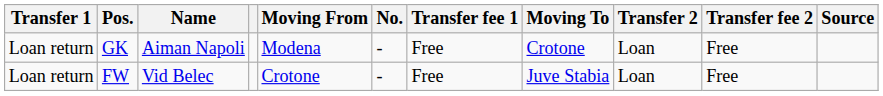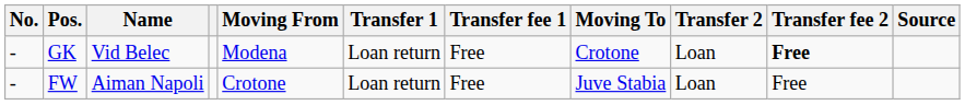 <table class="wikitable sortable">
 <tr>
-<th>Transfer 1</th>
+<th>No.</th>
 <th>Pos.</th>
 <th>Name</th>
 <th></th>
 <th>Moving From</th>
-<th>No.</th>
+<th>Transfer 1</th>
 <th>Transfer fee 1</th>
 <th>Moving To</th>
 <th>Transfer 2</th>
 <th>Transfer fee 2</th>
 <th>Source</th>
 </tr>
 <tr>
-<td>Loan return</td>
+<td>-</td>
 <td><a href='#'>GK</a></td>
-<td> <a href='#'>Aiman Napoli</a></td>
+<td> <a href='#'>Vid Belec</a></td>
 <td></td>
 <td> <a href='#'>Modena</a></td>
-<td>-</td>
+<td>Loan return</td>
 <td>Free</td>
 <td> <a href='#'>Crotone</a></td>
 <td>Loan</td>
-<td>Free</td>
+<td><strong>Free</strong></td>
 <td> </td>
 </tr>
 <tr>
-<td>Loan return</td>
+<td>-</td>
 <td><a href='#'>FW</a></td>
-<td> <a href='#'>Vid Belec</a></td>
+<td> <a href='#'>Aiman Napoli</a></td>
 <td></td>
 <td> <a href='#'>Crotone</a></td>
-<td>-</td>
+<td>Loan return</td>
 <td>Free</td>
 <td> <a href='#'>Juve Stabia</a></td>
 <td>Loan</td>
 <td>Free</td>
 <td> </td>
 </tr>
 </table>
